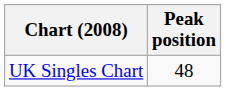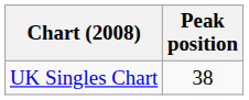 <table class="wikitable">
 <tr>
 <th>Chart (2008)</th>
 <th>Peak<br>position</th>
 </tr>
 <tr>
 <td><a href='#'>UK Singles Chart</a></td>
-<td style="text-align:center;">48</td>
+<td style="text-align:center;">38</td>
 </tr>
 </table>
